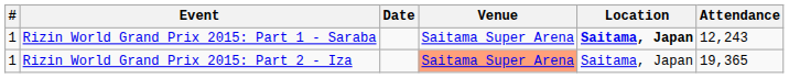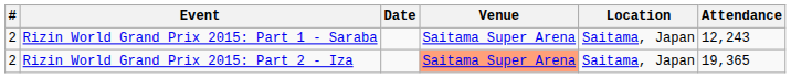 <table class="sortable wikitable succession-box" style="margin:1.0em auto; font-size:90%;">
 <tr>
 <th scope="col">#</th>
 <th scope="col">Event</th>
 <th scope="col">Date</th>
 <th scope="col">Venue</th>
 <th scope="col">Location</th>
 <th scope="col">Attendance</th>
 </tr>
 <tr>
-<td align=center>1</td>
+<td align=center>2</td>
 <td><a href='#'>Rizin World Grand Prix 2015: Part 1 - Saraba</a></td>
 <td></td>
 <td><a href='#'>Saitama Super Arena</a></td>
-<td><strong> <a href='#'>Saitama</a>, Japan</strong></td>
+<td> <a href='#'>Saitama</a>, Japan</td>
 <td>12,243</td>
 </tr>
 <tr>
-<td align=center>1</td>
+<td align=center>2</td>
 <td><a href='#'>Rizin World Grand Prix 2015: Part 2 - Iza</a></td>
 <td></td>
 <td style="background: lightsalmon;"><a href='#'>Saitama Super Arena</a></td>
 <td> <a href='#'>Saitama</a>, Japan</td>
 <td>19,365</td>
 </tr>
 </table>
